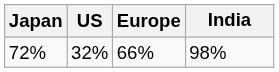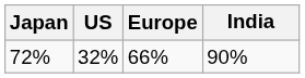 <table class="wikitable">
 <tr>
 <th>Japan</th>
 <th>US</th>
 <th>Europe</th>
 <th>India　　</th>
 </tr>
 <tr>
 <td>72%</td>
 <td>32%</td>
 <td>66%</td>
-<td>98%</td>
+<td>90%</td>
 </tr>
 </table>
